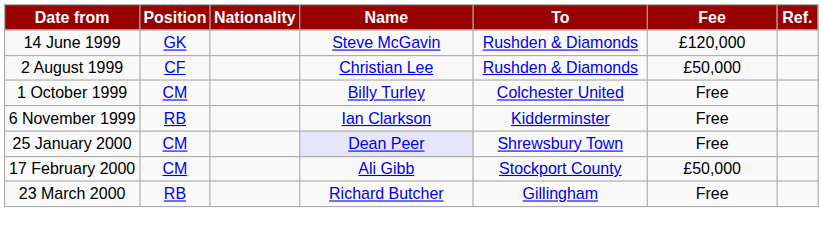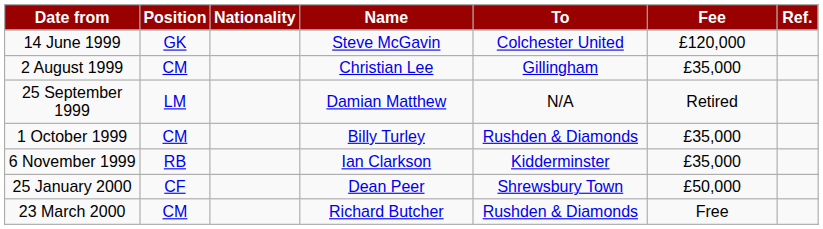 <table class="wikitable"  style="text-align:center; font-size:90%; ">
 <tr>
 <th style="background:#990000; color:white; width:115px;">Date from</th>
 <th style="background:#990000; color:white; width:50px;">Position</th>
 <th style="background:#990000; color:white; width:50px;">Nationality</th>
 <th style="background:#990000; color:white; width:150px;">Name</th>
 <th style="background:#990000; color:white; width:150px;">To</th>
 <th style="background:#990000; color:white; width:110px;">Fee</th>
 <th style="background:#990000; color:white; width:30px;">Ref.</th>
 </tr>
 <tr>
 <td>14 June 1999</td>
 <td><a href='#'>GK</a></td>
 <td></td>
 <td><a href='#'>Steve McGavin</a></td>
-<td><a href='#'>Rushden & Diamonds</a></td>
+<td><a href='#'>Colchester United</a></td>
 <td>£120,000</td>
 <td></td>
 </tr>
 <tr>
 <td>2 August 1999</td>
-<td><a href='#'>CF</a></td>
+<td><a href='#'>CM</a></td>
 <td></td>
 <td><a href='#'>Christian Lee</a></td>
-<td><a href='#'>Rushden & Diamonds</a></td>
-<td>£50,000</td>
+<td><a href='#'>Gillingham</a></td>
+<td>£35,000</td>
+<td></td>
+</tr>
+<tr>
+<td>25 September 1999</td>
+<td><a href='#'>LM</a></td>
+<td></td>
+<td><a href='#'>Damian Matthew</a></td>
+<td>N/A</td>
+<td>Retired</td>
 <td></td>
 </tr>
 <tr>
 <td>1 October 1999</td>
 <td><a href='#'>CM</a></td>
 <td></td>
 <td><a href='#'>Billy Turley</a></td>
-<td><a href='#'>Colchester United</a></td>
-<td>Free</td>
+<td><a href='#'>Rushden & Diamonds</a></td>
+<td>£35,000</td>
 <td></td>
 </tr>
 <tr>
 <td>6 November 1999</td>
 <td><a href='#'>RB</a></td>
 <td></td>
 <td><a href='#'>Ian Clarkson</a></td>
 <td><a href='#'>Kidderminster</a></td>
-<td>Free</td>
+<td>£35,000</td>
 <td></td>
 </tr>
 <tr>
 <td>25 January 2000</td>
-<td><a href='#'>CM</a></td>
+<td><a href='#'>CF</a></td>
 <td></td>
-<td style="background: lavender;"><a href='#'>Dean Peer</a></td>
+<td><a href='#'>Dean Peer</a></td>
 <td><a href='#'>Shrewsbury Town</a></td>
-<td>Free</td>
-<td></td>
-</tr>
-<tr>
-<td>17 February 2000</td>
-<td><a href='#'>CM</a></td>
-<td></td>
-<td><a href='#'>Ali Gibb</a></td>
-<td><a href='#'>Stockport County</a></td>
 <td>£50,000</td>
 <td></td>
 </tr>
 <tr>
 <td>23 March 2000</td>
-<td><a href='#'>RB</a></td>
+<td><a href='#'>CM</a></td>
 <td></td>
 <td><a href='#'>Richard Butcher</a></td>
-<td><a href='#'>Gillingham</a></td>
+<td><a href='#'>Rushden & Diamonds</a></td>
 <td>Free</td>
 <td></td>
 </tr>
 </table>
